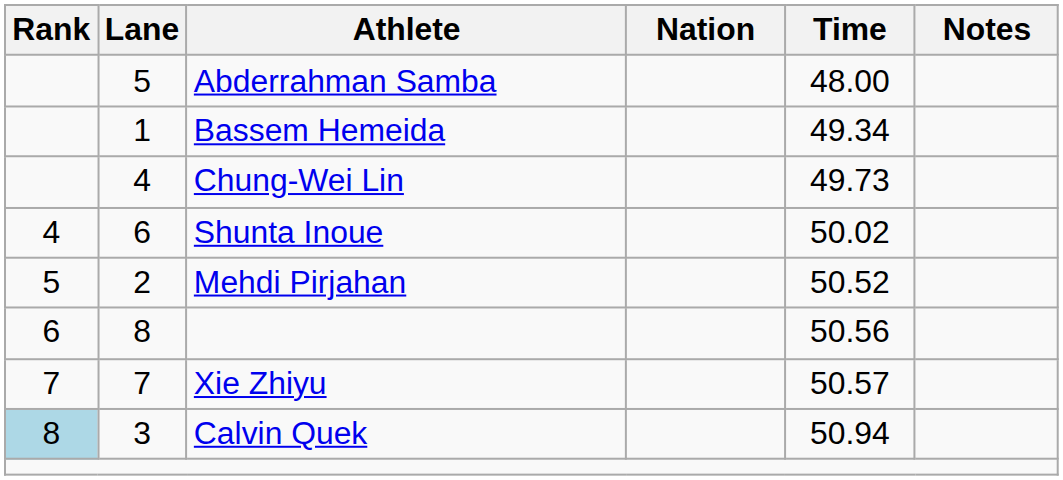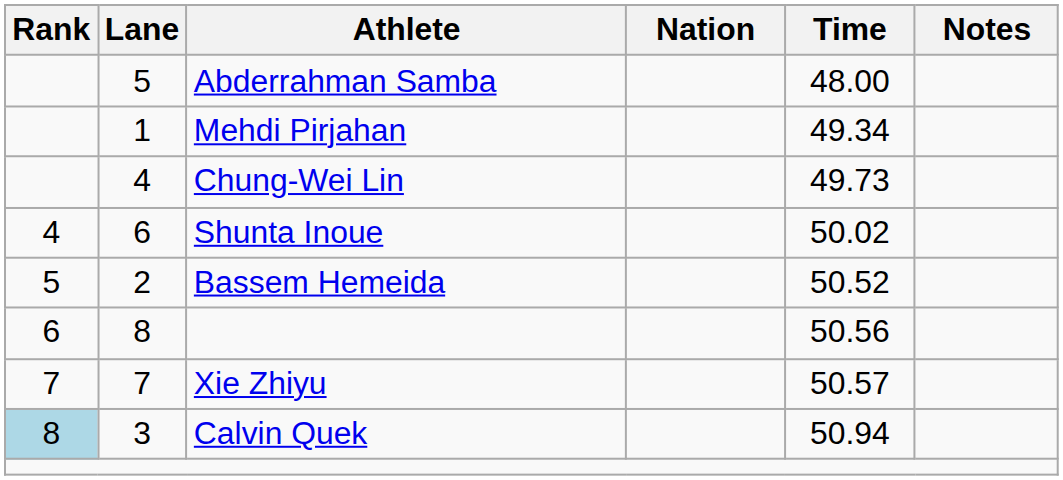 <table class="wikitable sortable" style="text-align:center;width: 60%;">
 <tr>
 <th scope="col" style="width: 10px;">Rank</th>
 <th scope="col" style="width: 10px;">Lane</th>
 <th scope="col">Athlete</th>
 <th scope="col">Nation</th>
 <th scope="col">Time</th>
 <th scope="col">Notes</th>
 </tr>
 <tr>
 <td></td>
 <td>5</td>
 <td align="left"><a href='#'>Abderrahman Samba</a></td>
 <td align="left"></td>
 <td>48.00</td>
 <td></td>
 </tr>
 <tr>
 <td></td>
 <td>1</td>
-<td align="left"><a href='#'>Bassem Hemeida</a></td>
+<td align="left"><a href='#'>Mehdi Pirjahan</a></td>
 <td align="left"></td>
 <td>49.34</td>
 <td></td>
 </tr>
 <tr>
 <td></td>
 <td>4</td>
 <td align="left"><a href='#'>Chung-Wei Lin</a></td>
 <td align="left"></td>
 <td>49.73</td>
 <td></td>
 </tr>
 <tr>
 <td>4</td>
 <td>6</td>
 <td align="left"><a href='#'>Shunta Inoue</a></td>
 <td align="left"></td>
 <td>50.02</td>
 <td></td>
 </tr>
 <tr>
 <td>5</td>
 <td>2</td>
-<td align="left"><a href='#'>Mehdi Pirjahan</a></td>
+<td align="left"><a href='#'>Bassem Hemeida</a></td>
 <td align="left"></td>
 <td>50.52</td>
 <td></td>
 </tr>
 <tr>
 <td>6</td>
 <td>8</td>
 <td align="left"></td>
 <td align="left"></td>
 <td>50.56</td>
 <td></td>
 </tr>
 <tr>
 <td>7</td>
 <td>7</td>
 <td align="left"><a href='#'>Xie Zhiyu</a></td>
 <td align="left"></td>
 <td>50.57</td>
 <td></td>
 </tr>
 <tr>
 <td style="background: lightblue;">8</td>
 <td>3</td>
 <td align="left"><a href='#'>Calvin Quek</a></td>
 <td align="left"></td>
 <td>50.94</td>
 <td></td>
 </tr>
 <tr class="sortbottom">
 <td colspan="6"></td>
 </tr>
 </table>
